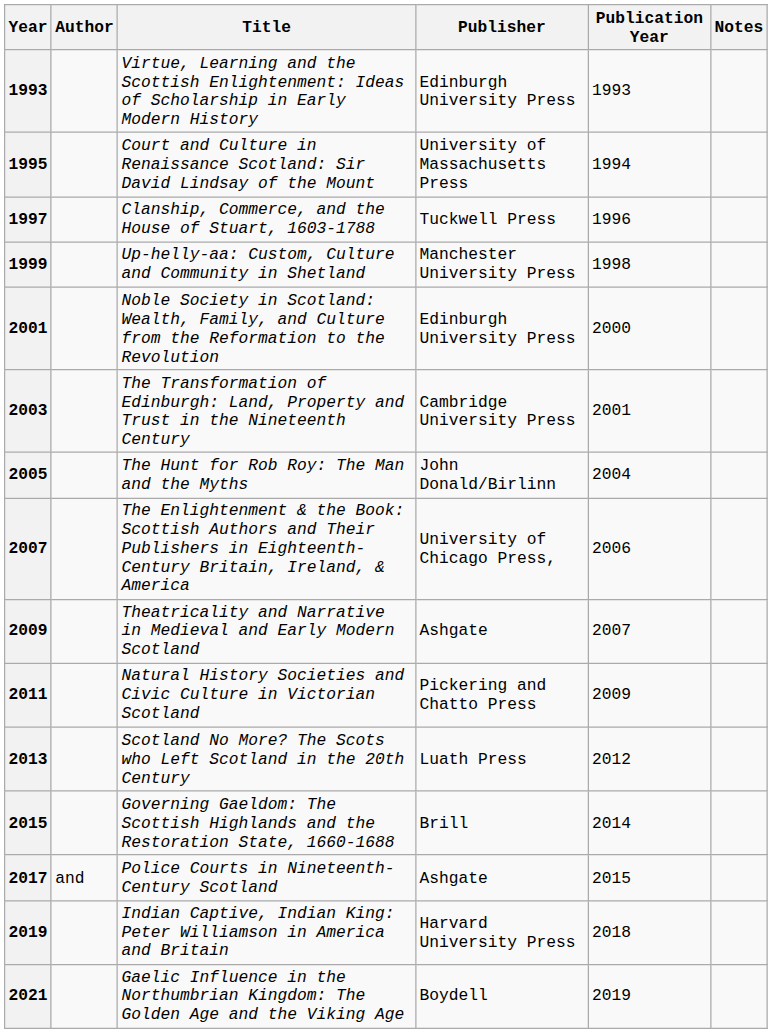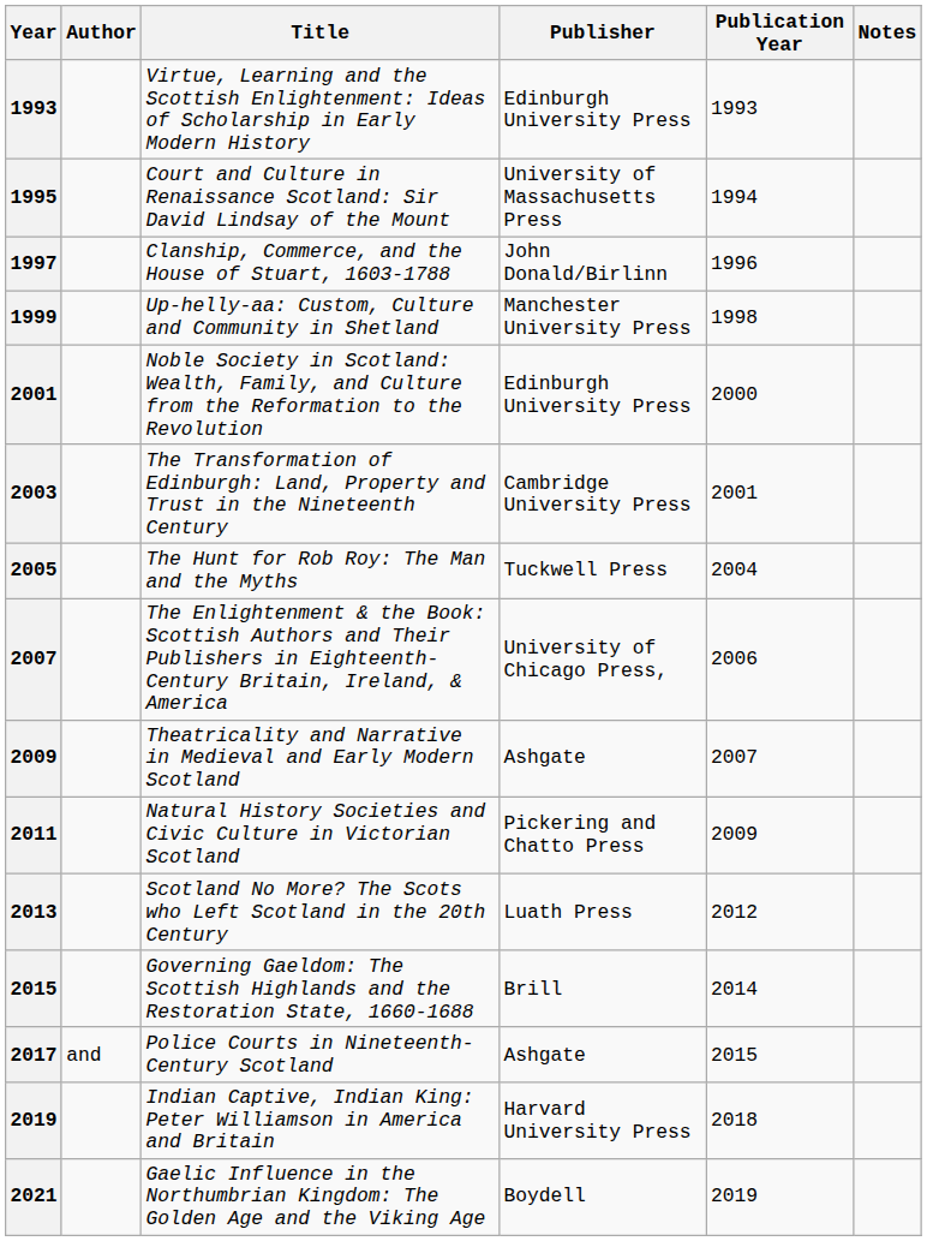 <table class="wikitable sortable mw-collapsible">
 <tr>
 <th>Year</th>
 <th>Author</th>
 <th>Title</th>
 <th>Publisher</th>
 <th>Publication Year</th>
 <th>Notes</th>
 </tr>
 <tr>
 <th>1993</th>
 <td></td>
 <td><em>Virtue, Learning and the Scottish Enlightenment: Ideas of Scholarship in Early Modern History</em></td>
 <td>Edinburgh University Press</td>
 <td>1993</td>
 <td></td>
 </tr>
 <tr>
 <th>1995</th>
 <td></td>
 <td><em>Court and Culture in Renaissance Scotland: Sir David Lindsay of the Mount</em></td>
 <td>University of Massachusetts Press</td>
 <td>1994</td>
 <td></td>
 </tr>
 <tr>
 <th>1997</th>
 <td></td>
 <td><em>Clanship, Commerce, and the House of Stuart, 1603-1788</em></td>
-<td>Tuckwell Press</td>
+<td>John Donald/Birlinn</td>
 <td>1996</td>
 <td></td>
 </tr>
 <tr>
 <th>1999</th>
 <td></td>
 <td><em>Up-helly-aa: Custom, Culture and Community in Shetland</em></td>
 <td>Manchester University Press</td>
 <td>1998</td>
 <td></td>
 </tr>
 <tr>
 <th>2001</th>
 <td></td>
 <td><em>Noble Society in Scotland: Wealth, Family, and Culture from the Reformation to the Revolution</em></td>
 <td>Edinburgh University Press</td>
 <td>2000</td>
 <td></td>
 </tr>
 <tr>
 <th>2003</th>
 <td></td>
 <td><em>The Transformation of Edinburgh: Land, Property and Trust in the Nineteenth Century</em></td>
 <td>Cambridge University Press</td>
 <td>2001</td>
 <td></td>
 </tr>
 <tr>
 <th>2005</th>
 <td></td>
 <td><em>The Hunt for Rob Roy: The Man and the Myths</em></td>
-<td>John Donald/Birlinn</td>
+<td>Tuckwell Press</td>
 <td>2004</td>
 <td></td>
 </tr>
 <tr>
 <th>2007</th>
 <td></td>
 <td><em>The Enlightenment & the Book: Scottish Authors and Their Publishers in Eighteenth-Century Britain, Ireland, & America</em></td>
 <td>University of Chicago Press,</td>
 <td>2006</td>
 <td></td>
 </tr>
 <tr>
 <th>2009</th>
 <td></td>
 <td><em>Theatricality and Narrative in Medieval and Early Modern Scotland </em></td>
 <td>Ashgate</td>
 <td>2007</td>
 <td></td>
 </tr>
 <tr>
 <th>2011</th>
 <td></td>
 <td><em>Natural History Societies and Civic Culture in Victorian Scotland</em></td>
 <td>Pickering and Chatto Press</td>
 <td>2009</td>
 <td></td>
 </tr>
 <tr>
 <th>2013</th>
 <td></td>
 <td><em>Scotland No More? The Scots who Left Scotland in the 20th Century</em></td>
 <td>Luath Press</td>
 <td>2012</td>
 <td></td>
 </tr>
 <tr>
 <th>2015</th>
 <td></td>
 <td><em>Governing Gaeldom: The Scottish Highlands and the Restoration State, 1660-1688 </em></td>
 <td>Brill</td>
 <td>2014</td>
 <td></td>
 </tr>
 <tr>
 <th>2017</th>
 <td> and </td>
 <td><em>Police Courts in Nineteenth-Century Scotland</em></td>
 <td>Ashgate</td>
 <td>2015</td>
 <td></td>
 </tr>
 <tr>
 <th>2019</th>
 <td></td>
 <td><em>Indian Captive, Indian King: Peter Williamson in America and Britain </em></td>
 <td>Harvard University Press</td>
 <td>2018</td>
 <td></td>
 </tr>
 <tr>
 <th>2021</th>
 <td></td>
 <td><em>Gaelic Influence in the Northumbrian Kingdom: The Golden Age and the Viking Age</em></td>
 <td>Boydell</td>
 <td>2019</td>
 <td></td>
 </tr>
 </table>
